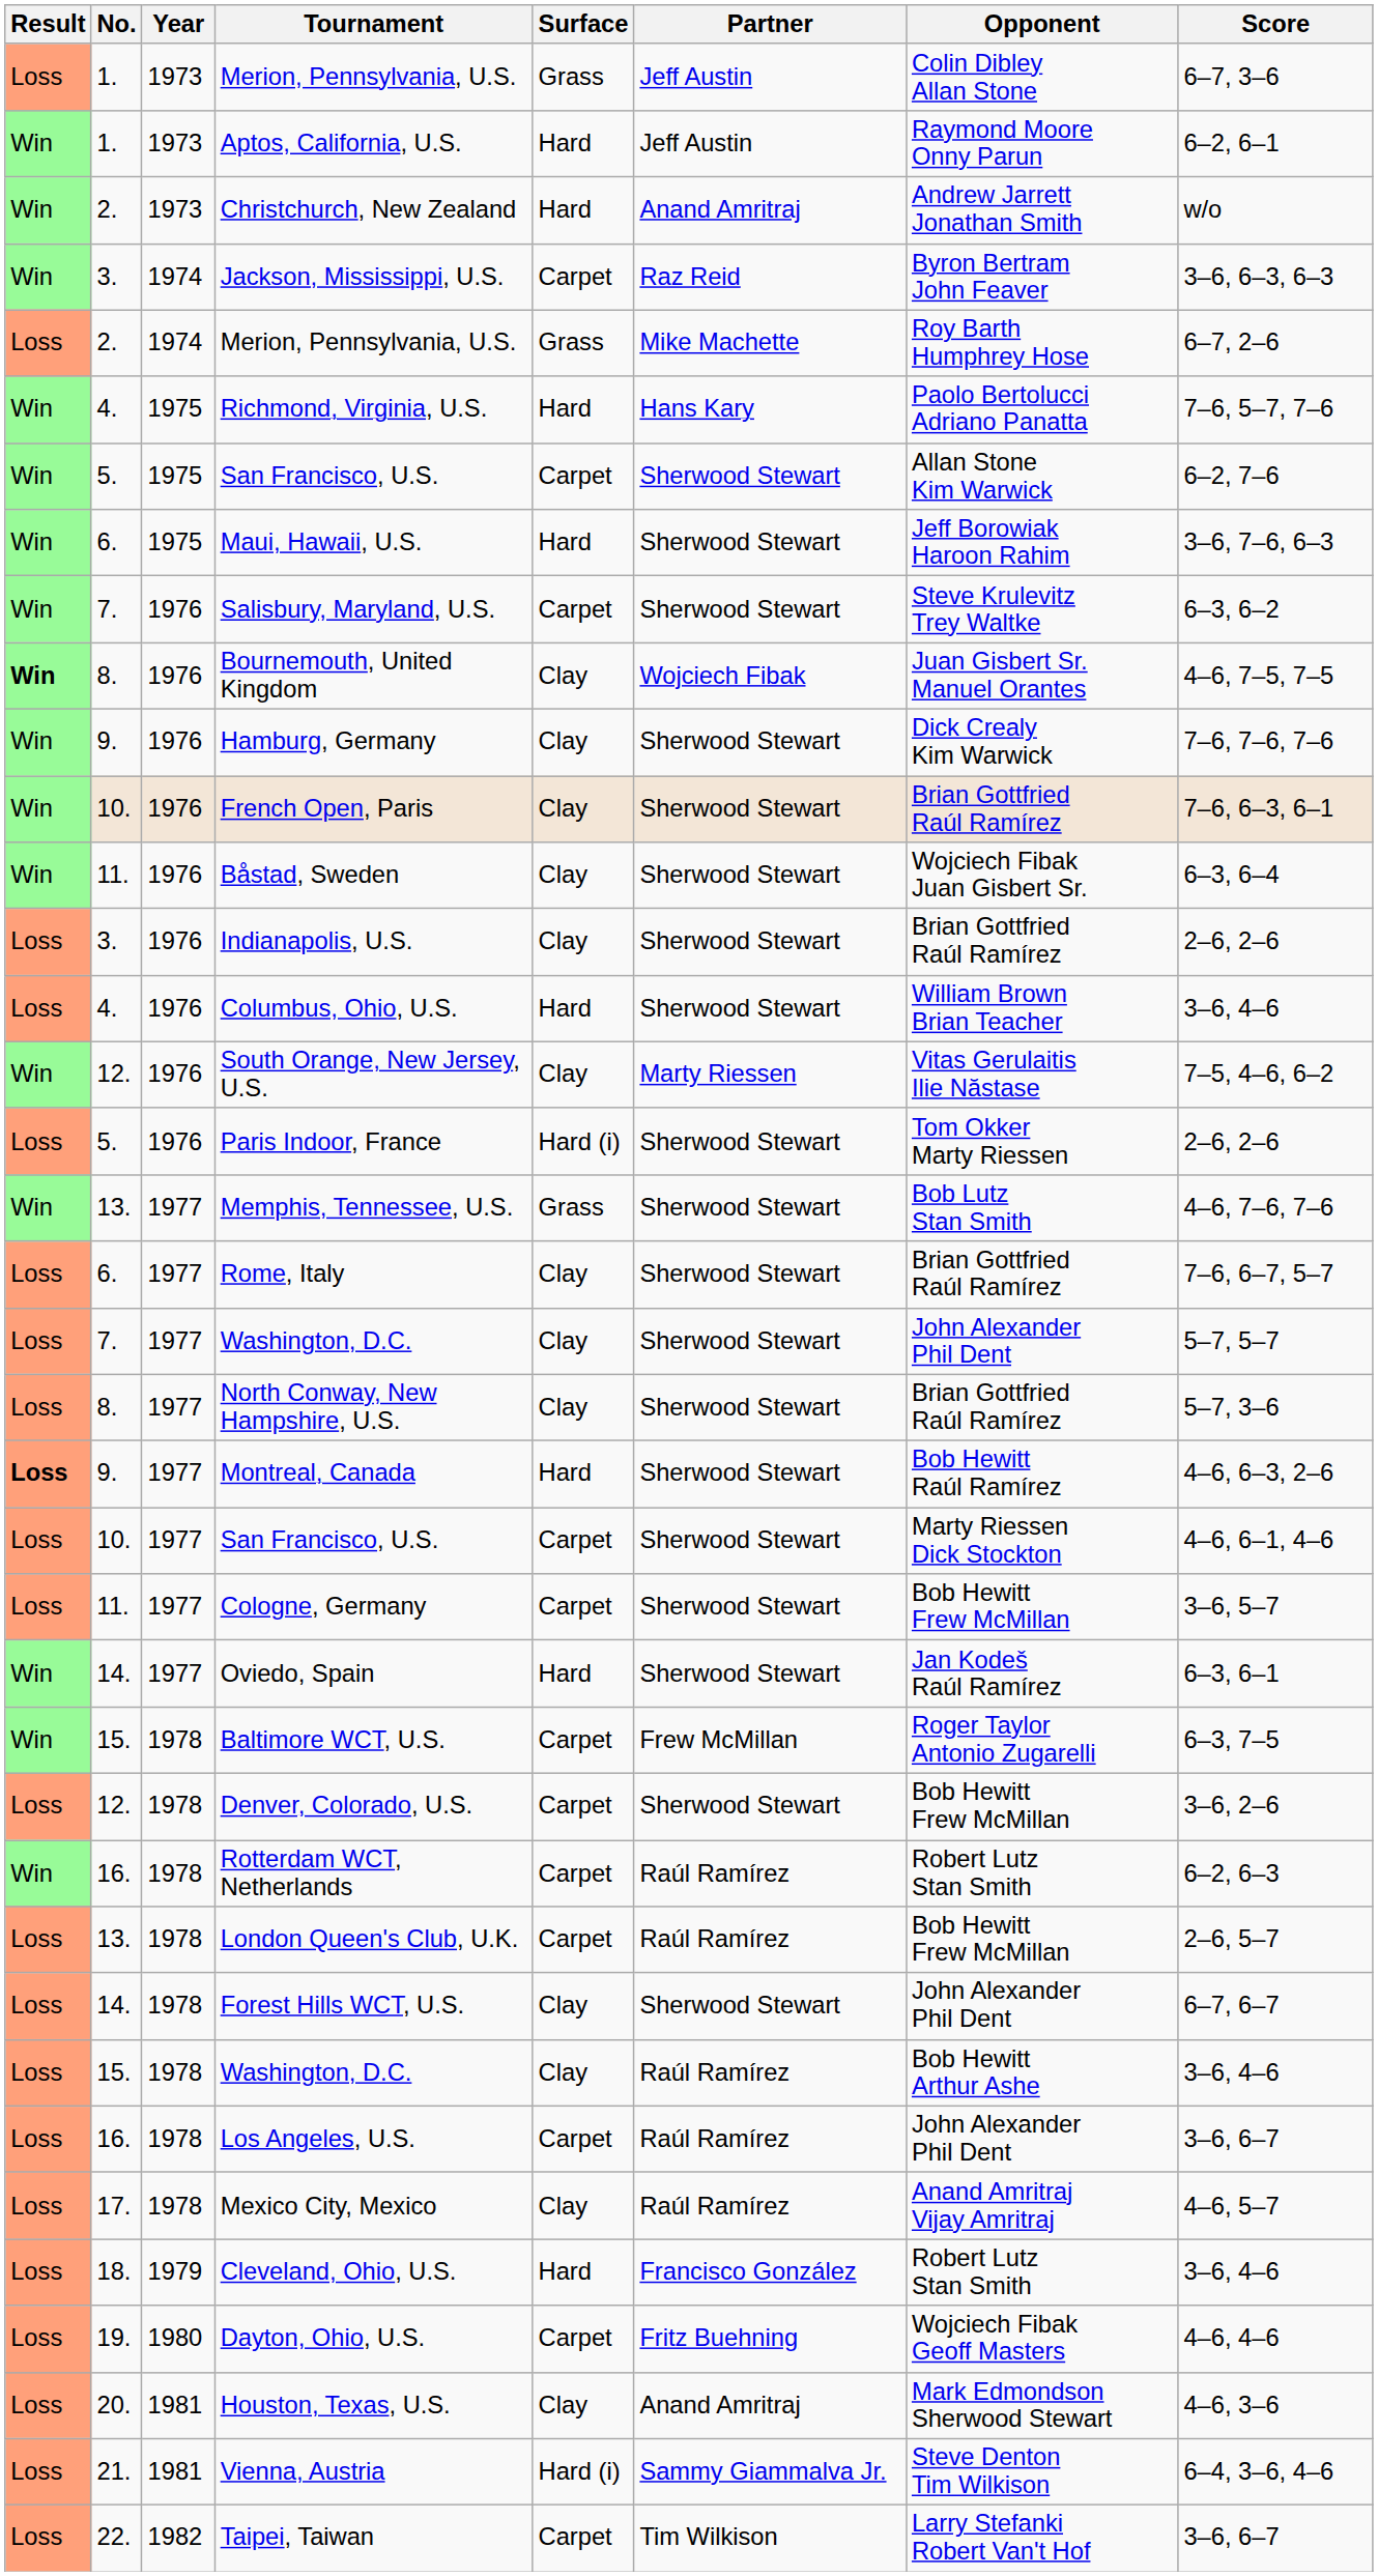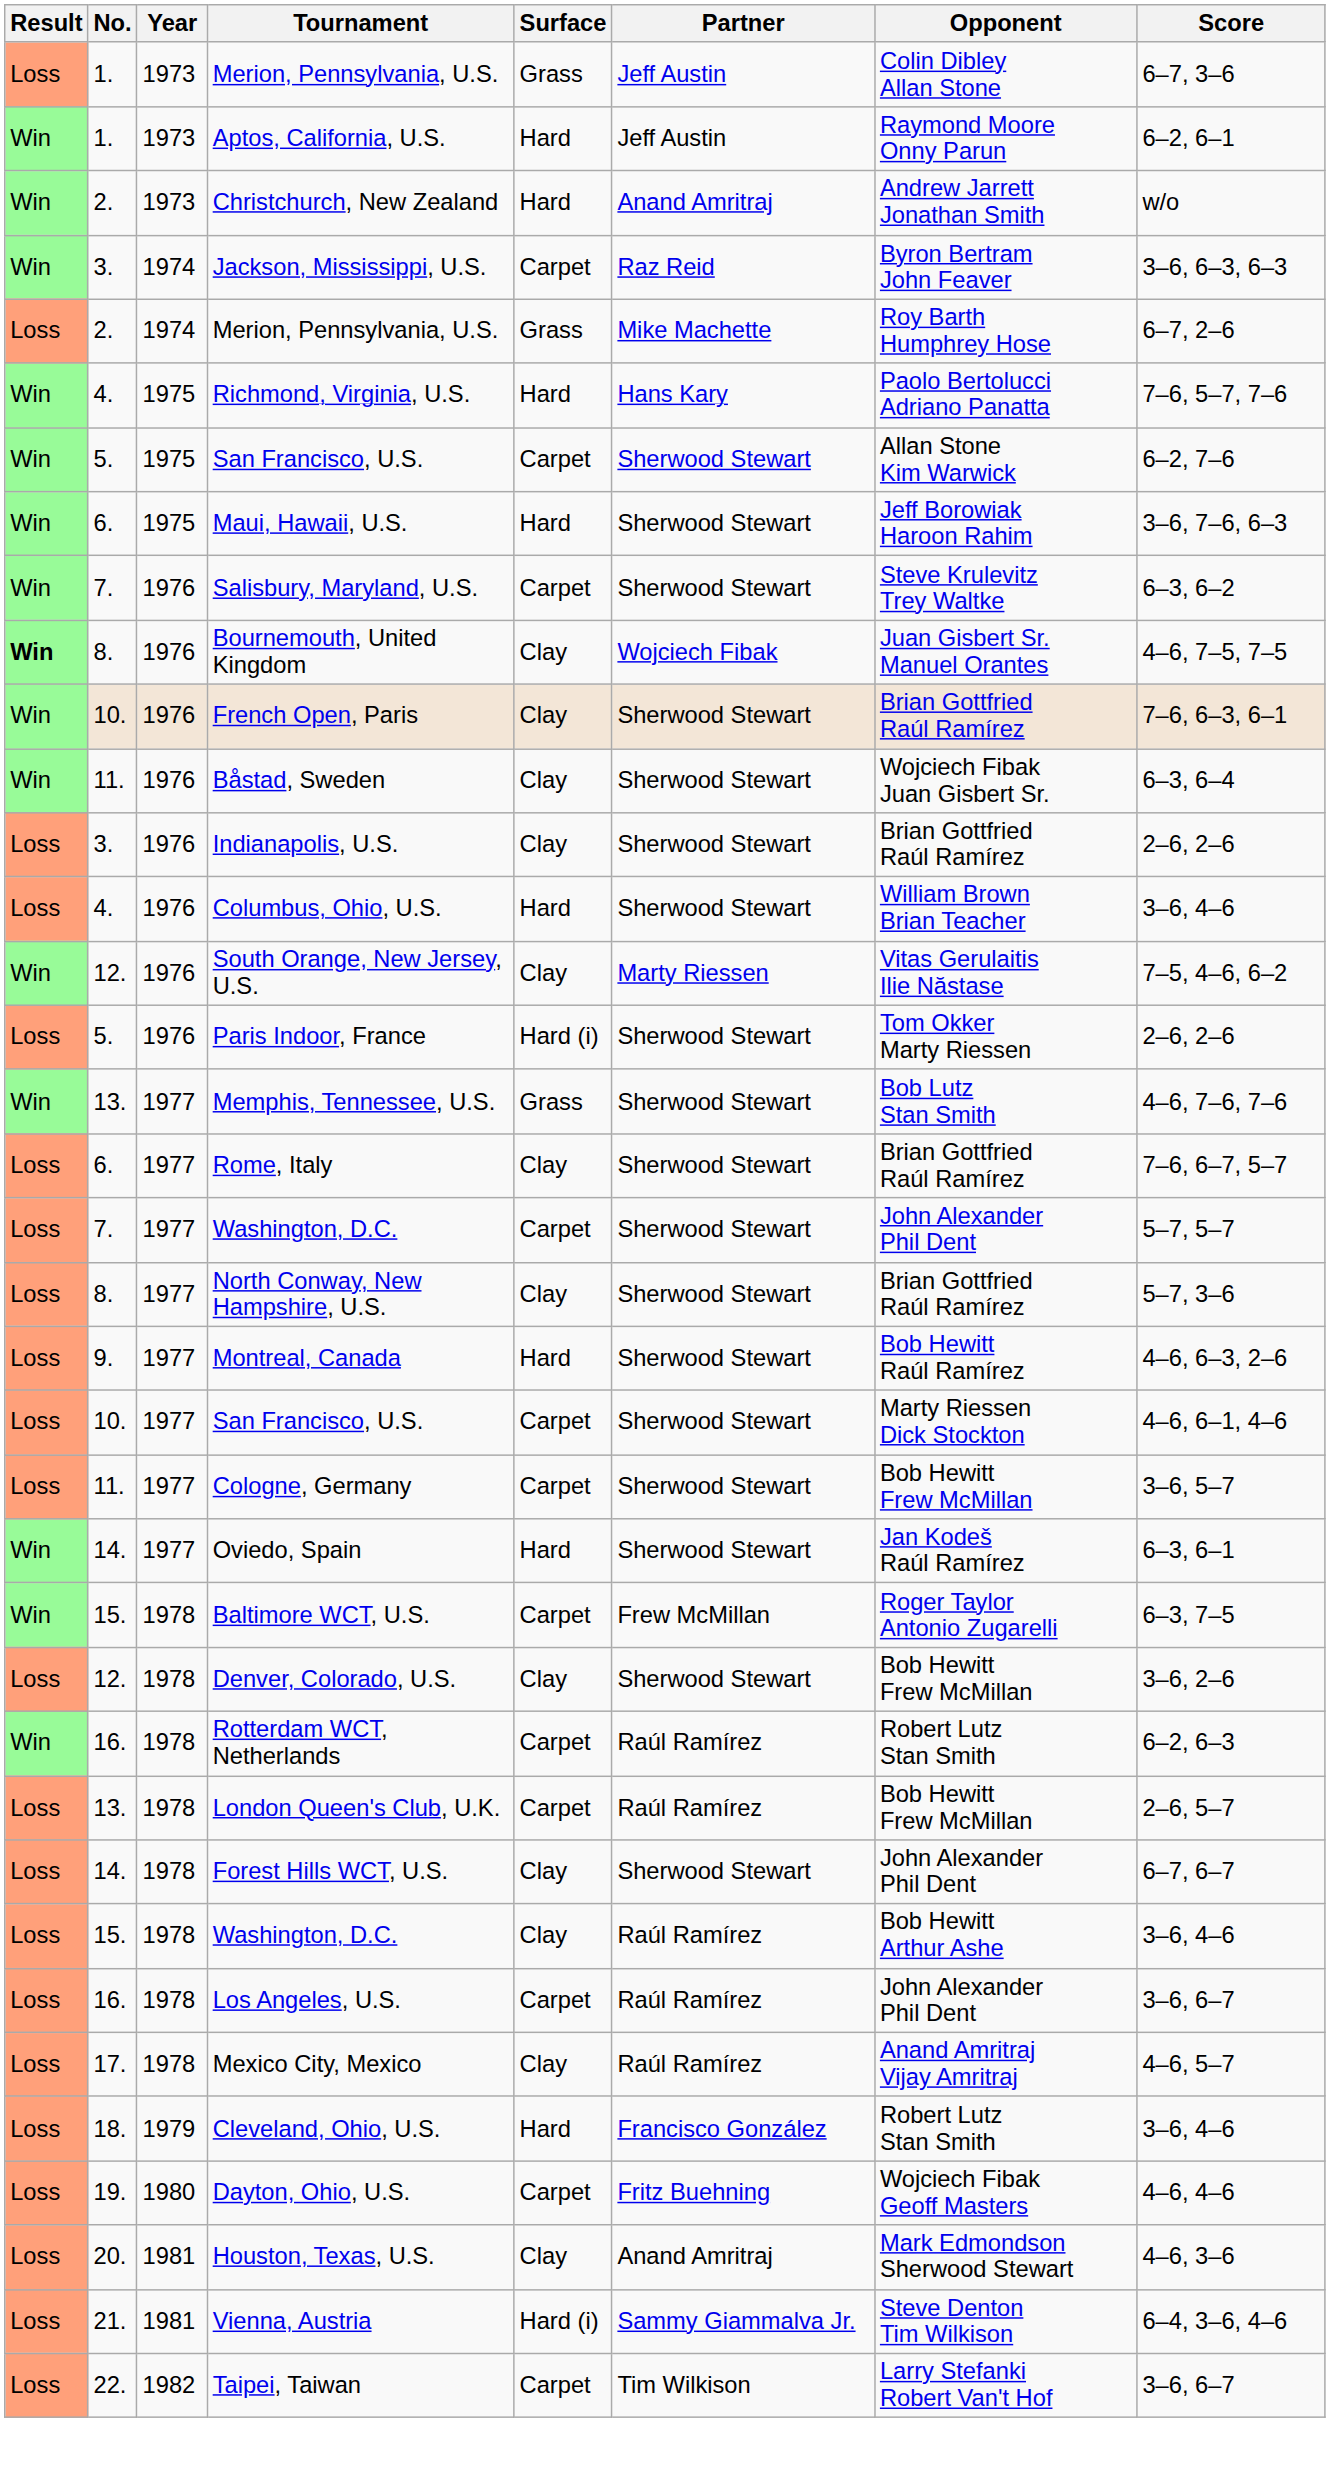 <table class="sortable wikitable">
 <tr>
 <th style="width:40px">Result</th>
 <th style="width:25px">No.</th>
 <th style="width:40px">Year</th>
 <th style="width:200px">Tournament</th>
 <th style="width:50px">Surface</th>
 <th style="width:170px">Partner</th>
 <th style="width:170px">Opponent</th>
 <th style="width:120px" class="unsortable">Score</th>
 </tr>
 <tr>
 <td style="background:#FFA07A">Loss</td>
 <td>1.</td>
 <td>1973</td>
 <td><a href='#'>Merion, Pennsylvania</a>, U.S.</td>
 <td>Grass</td>
 <td> <a href='#'>Jeff Austin</a></td>
 <td> <a href='#'>Colin Dibley</a> <br>  <a href='#'>Allan Stone</a></td>
 <td>6–7, 3–6</td>
 </tr>
 <tr>
 <td style="background:#98FB98">Win</td>
 <td>1.</td>
 <td>1973</td>
 <td><a href='#'>Aptos, California</a>, U.S.</td>
 <td>Hard</td>
 <td> Jeff Austin</td>
 <td> <a href='#'>Raymond Moore</a> <br>  <a href='#'>Onny Parun</a></td>
 <td>6–2, 6–1</td>
 </tr>
 <tr>
 <td style="background:#98FB98">Win</td>
 <td>2.</td>
 <td>1973</td>
 <td><a href='#'>Christchurch</a>, New Zealand</td>
 <td>Hard</td>
 <td> <a href='#'>Anand Amritraj</a></td>
 <td> <a href='#'>Andrew Jarrett</a> <br>  <a href='#'>Jonathan Smith</a></td>
 <td>w/o</td>
 </tr>
 <tr>
 <td style="background:#98FB98">Win</td>
 <td>3.</td>
 <td>1974</td>
 <td><a href='#'>Jackson, Mississippi</a>, U.S.</td>
 <td>Carpet</td>
 <td> <a href='#'>Raz Reid</a></td>
 <td> <a href='#'>Byron Bertram</a> <br>  <a href='#'>John Feaver</a></td>
 <td>3–6, 6–3, 6–3</td>
 </tr>
 <tr>
 <td style="background:#FFA07A">Loss</td>
 <td>2.</td>
 <td>1974</td>
 <td>Merion, Pennsylvania, U.S.</td>
 <td>Grass</td>
 <td> <a href='#'>Mike Machette</a></td>
 <td> <a href='#'>Roy Barth</a> <br>  <a href='#'>Humphrey Hose</a></td>
 <td>6–7, 2–6</td>
 </tr>
 <tr>
 <td style="background:#98FB98">Win</td>
 <td>4.</td>
 <td>1975</td>
 <td><a href='#'>Richmond, Virginia</a>, U.S.</td>
 <td>Hard</td>
 <td> <a href='#'>Hans Kary</a></td>
 <td> <a href='#'>Paolo Bertolucci</a> <br>  <a href='#'>Adriano Panatta</a></td>
 <td>7–6, 5–7, 7–6</td>
 </tr>
 <tr>
 <td style="background:#98FB98">Win</td>
 <td>5.</td>
 <td>1975</td>
 <td><a href='#'>San Francisco</a>, U.S.</td>
 <td>Carpet</td>
 <td> <a href='#'>Sherwood Stewart</a></td>
 <td> Allan Stone <br>  <a href='#'>Kim Warwick</a></td>
 <td>6–2, 7–6</td>
 </tr>
 <tr>
 <td style="background:#98FB98">Win</td>
 <td>6.</td>
 <td>1975</td>
 <td><a href='#'>Maui, Hawaii</a>, U.S.</td>
 <td>Hard</td>
 <td> Sherwood Stewart</td>
 <td> <a href='#'>Jeff Borowiak</a> <br>  <a href='#'>Haroon Rahim</a></td>
 <td>3–6, 7–6, 6–3</td>
 </tr>
 <tr>
 <td style="background:#98FB98">Win</td>
 <td>7.</td>
 <td>1976</td>
 <td><a href='#'>Salisbury, Maryland</a>, U.S.</td>
 <td>Carpet</td>
 <td> Sherwood Stewart</td>
 <td> <a href='#'>Steve Krulevitz</a> <br>  <a href='#'>Trey Waltke</a></td>
 <td>6–3, 6–2</td>
 </tr>
 <tr>
 <td style="background:#98FB98"><strong>Win</strong></td>
 <td>8.</td>
 <td>1976</td>
 <td><a href='#'>Bournemouth</a>, United Kingdom</td>
 <td>Clay</td>
 <td> <a href='#'>Wojciech Fibak</a></td>
 <td> <a href='#'>Juan Gisbert Sr.</a> <br>  <a href='#'>Manuel Orantes</a></td>
 <td>4–6, 7–5, 7–5</td>
 </tr>
-<tr>
-<td style="background:#98FB98">Win</td>
-<td>9.</td>
-<td>1976</td>
-<td><a href='#'>Hamburg</a>, Germany</td>
-<td>Clay</td>
-<td> Sherwood Stewart</td>
-<td> <a href='#'>Dick Crealy</a> <br>  Kim Warwick</td>
-<td>7–6, 7–6, 7–6</td>
-</tr>
 <tr style="background:#f3e6d7;">
 <td style="background:#98FB98">Win</td>
 <td>10.</td>
 <td>1976</td>
 <td><a href='#'>French Open</a>, Paris</td>
 <td>Clay</td>
 <td> Sherwood Stewart</td>
 <td> <a href='#'>Brian Gottfried</a> <br>  <a href='#'>Raúl Ramírez</a></td>
 <td>7–6, 6–3, 6–1</td>
 </tr>
 <tr>
 <td style="background:#98FB98">Win</td>
 <td>11.</td>
 <td>1976</td>
 <td><a href='#'>Båstad</a>, Sweden</td>
 <td>Clay</td>
 <td> Sherwood Stewart</td>
 <td> Wojciech Fibak <br>  Juan Gisbert Sr.</td>
 <td>6–3, 6–4</td>
 </tr>
 <tr>
 <td style="background:#FFA07A">Loss</td>
 <td>3.</td>
 <td>1976</td>
 <td><a href='#'>Indianapolis</a>, U.S.</td>
 <td>Clay</td>
 <td> Sherwood Stewart</td>
 <td> Brian Gottfried <br>  Raúl Ramírez</td>
 <td>2–6, 2–6</td>
 </tr>
 <tr>
 <td style="background:#FFA07A">Loss</td>
 <td>4.</td>
 <td>1976</td>
 <td><a href='#'>Columbus, Ohio</a>, U.S.</td>
 <td>Hard</td>
 <td> Sherwood Stewart</td>
 <td> <a href='#'>William Brown</a> <br>  <a href='#'>Brian Teacher</a></td>
 <td>3–6, 4–6</td>
 </tr>
 <tr>
 <td style="background:#98FB98">Win</td>
 <td>12.</td>
 <td>1976</td>
 <td><a href='#'>South Orange, New Jersey</a>, U.S.</td>
 <td>Clay</td>
 <td> <a href='#'>Marty Riessen</a></td>
 <td> <a href='#'>Vitas Gerulaitis</a> <br>  <a href='#'>Ilie Năstase</a></td>
 <td>7–5, 4–6, 6–2</td>
 </tr>
 <tr>
 <td style="background:#FFA07A">Loss</td>
 <td>5.</td>
 <td>1976</td>
 <td><a href='#'>Paris Indoor</a>, France</td>
 <td>Hard (i)</td>
 <td> Sherwood Stewart</td>
 <td> <a href='#'>Tom Okker</a> <br>  Marty Riessen</td>
 <td>2–6, 2–6</td>
 </tr>
 <tr>
 <td style="background:#98FB98">Win</td>
 <td>13.</td>
 <td>1977</td>
 <td><a href='#'>Memphis, Tennessee</a>, U.S.</td>
 <td>Grass</td>
 <td> Sherwood Stewart</td>
 <td> <a href='#'>Bob Lutz</a> <br>  <a href='#'>Stan Smith</a></td>
 <td>4–6, 7–6, 7–6</td>
 </tr>
 <tr>
 <td style="background:#FFA07A">Loss</td>
 <td>6.</td>
 <td>1977</td>
 <td><a href='#'>Rome</a>, Italy</td>
 <td>Clay</td>
 <td> Sherwood Stewart</td>
 <td> Brian Gottfried <br>  Raúl Ramírez</td>
 <td>7–6, 6–7, 5–7</td>
 </tr>
 <tr>
 <td style="background:#FFA07A">Loss</td>
 <td>7.</td>
 <td>1977</td>
 <td><a href='#'>Washington, D.C.</a></td>
-<td>Clay</td>
+<td>Carpet</td>
 <td> Sherwood Stewart</td>
 <td> <a href='#'>John Alexander</a> <br>  <a href='#'>Phil Dent</a></td>
 <td>5–7, 5–7</td>
 </tr>
 <tr>
 <td style="background:#FFA07A">Loss</td>
 <td>8.</td>
 <td>1977</td>
 <td><a href='#'>North Conway, New Hampshire</a>, U.S.</td>
 <td>Clay</td>
 <td> Sherwood Stewart</td>
 <td> Brian Gottfried <br>  Raúl Ramírez</td>
 <td>5–7, 3–6</td>
 </tr>
 <tr>
-<td style="background:#FFA07A"><strong>Loss</strong></td>
+<td style="background:#FFA07A">Loss</td>
 <td>9.</td>
 <td>1977</td>
 <td><a href='#'>Montreal, Canada</a></td>
 <td>Hard</td>
 <td> Sherwood Stewart</td>
 <td> <a href='#'>Bob Hewitt</a> <br>  Raúl Ramírez</td>
 <td>4–6, 6–3, 2–6</td>
 </tr>
 <tr>
 <td style="background:#FFA07A">Loss</td>
 <td>10.</td>
 <td>1977</td>
 <td><a href='#'>San Francisco</a>, U.S.</td>
 <td>Carpet</td>
 <td> Sherwood Stewart</td>
 <td> Marty Riessen <br>  <a href='#'>Dick Stockton</a></td>
 <td>4–6, 6–1, 4–6</td>
 </tr>
 <tr>
 <td style="background:#FFA07A">Loss</td>
 <td>11.</td>
 <td>1977</td>
 <td><a href='#'>Cologne</a>, Germany</td>
 <td>Carpet</td>
 <td> Sherwood Stewart</td>
 <td> Bob Hewitt <br>  <a href='#'>Frew McMillan</a></td>
 <td>3–6, 5–7</td>
 </tr>
 <tr>
 <td style="background:#98FB98">Win</td>
 <td>14.</td>
 <td>1977</td>
 <td>Oviedo, Spain</td>
 <td>Hard</td>
 <td> Sherwood Stewart</td>
 <td> <a href='#'>Jan Kodeš</a> <br>  Raúl Ramírez</td>
 <td>6–3, 6–1</td>
 </tr>
 <tr>
 <td style="background:#98FB98">Win</td>
 <td>15.</td>
 <td>1978</td>
 <td><a href='#'>Baltimore WCT</a>, U.S.</td>
 <td>Carpet</td>
 <td> Frew McMillan</td>
 <td> <a href='#'>Roger Taylor</a> <br>  <a href='#'>Antonio Zugarelli</a></td>
 <td>6–3, 7–5</td>
 </tr>
 <tr>
 <td style="background:#FFA07A">Loss</td>
 <td>12.</td>
 <td>1978</td>
 <td><a href='#'>Denver, Colorado</a>, U.S.</td>
-<td>Carpet</td>
+<td>Clay</td>
 <td> Sherwood Stewart</td>
 <td> Bob Hewitt <br>  Frew McMillan</td>
 <td>3–6, 2–6</td>
 </tr>
 <tr>
 <td style="background:#98FB98">Win</td>
 <td>16.</td>
 <td>1978</td>
 <td><a href='#'>Rotterdam WCT</a>, Netherlands</td>
 <td>Carpet</td>
 <td> Raúl Ramírez</td>
 <td> Robert Lutz <br>  Stan Smith</td>
 <td>6–2, 6–3</td>
 </tr>
 <tr>
 <td style="background:#FFA07A">Loss</td>
 <td>13.</td>
 <td>1978</td>
 <td><a href='#'>London Queen's Club</a>, U.K.</td>
 <td>Carpet</td>
 <td> Raúl Ramírez</td>
 <td> Bob Hewitt <br>  Frew McMillan</td>
 <td>2–6, 5–7</td>
 </tr>
 <tr>
 <td style="background:#FFA07A">Loss</td>
 <td>14.</td>
 <td>1978</td>
 <td><a href='#'>Forest Hills WCT</a>, U.S.</td>
 <td>Clay</td>
 <td> Sherwood Stewart</td>
 <td> John Alexander <br>  Phil Dent</td>
 <td>6–7, 6–7</td>
 </tr>
 <tr>
 <td style="background:#FFA07A">Loss</td>
 <td>15.</td>
 <td>1978</td>
 <td><a href='#'>Washington, D.C.</a></td>
 <td>Clay</td>
 <td> Raúl Ramírez</td>
 <td> Bob Hewitt <br>  <a href='#'>Arthur Ashe</a></td>
 <td>3–6, 4–6</td>
 </tr>
 <tr>
 <td style="background:#FFA07A">Loss</td>
 <td>16.</td>
 <td>1978</td>
 <td><a href='#'>Los Angeles</a>, U.S.</td>
 <td>Carpet</td>
 <td> Raúl Ramírez</td>
 <td> John Alexander <br>  Phil Dent</td>
 <td>3–6, 6–7</td>
 </tr>
 <tr>
 <td style="background:#FFA07A">Loss</td>
 <td>17.</td>
 <td>1978</td>
 <td>Mexico City, Mexico</td>
 <td>Clay</td>
 <td> Raúl Ramírez</td>
 <td> <a href='#'>Anand Amritraj</a> <br>  <a href='#'>Vijay Amritraj</a></td>
 <td>4–6, 5–7</td>
 </tr>
 <tr>
 <td style="background:#FFA07A">Loss</td>
 <td>18.</td>
 <td>1979</td>
 <td><a href='#'>Cleveland, Ohio</a>, U.S.</td>
 <td>Hard</td>
 <td> <a href='#'>Francisco González</a></td>
 <td> Robert Lutz <br>  Stan Smith</td>
 <td>3–6, 4–6</td>
 </tr>
 <tr>
 <td style="background:#FFA07A">Loss</td>
 <td>19.</td>
 <td>1980</td>
 <td><a href='#'>Dayton, Ohio</a>, U.S.</td>
 <td>Carpet</td>
 <td> <a href='#'>Fritz Buehning</a></td>
 <td> Wojciech Fibak <br>  <a href='#'>Geoff Masters</a></td>
 <td>4–6, 4–6</td>
 </tr>
 <tr>
 <td style="background:#FFA07A">Loss</td>
 <td>20.</td>
 <td>1981</td>
 <td><a href='#'>Houston, Texas</a>, U.S.</td>
 <td>Clay</td>
 <td> Anand Amritraj</td>
 <td> <a href='#'>Mark Edmondson</a> <br>  Sherwood Stewart</td>
 <td>4–6, 3–6</td>
 </tr>
 <tr>
 <td style="background:#FFA07A">Loss</td>
 <td>21.</td>
 <td>1981</td>
 <td><a href='#'>Vienna, Austria</a></td>
 <td>Hard (i)</td>
 <td> <a href='#'>Sammy Giammalva Jr.</a></td>
 <td> <a href='#'>Steve Denton</a> <br>  <a href='#'>Tim Wilkison</a></td>
 <td>6–4, 3–6, 4–6</td>
 </tr>
 <tr>
 <td style="background:#FFA07A">Loss</td>
 <td>22.</td>
 <td>1982</td>
 <td><a href='#'>Taipei</a>, Taiwan</td>
 <td>Carpet</td>
 <td> Tim Wilkison</td>
 <td> <a href='#'>Larry Stefanki</a> <br>  <a href='#'>Robert Van't Hof</a></td>
 <td>3–6, 6–7</td>
 </tr>
 </table>
